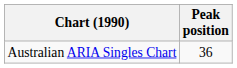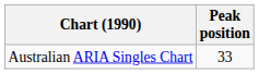 <table class="wikitable">
 <tr>
 <th align="left">Chart (1990)</th>
 <th align="left">Peak<br>position</th>
 </tr>
 <tr>
 <td align="left">Australian <a href='#'>ARIA Singles Chart</a></td>
-<td style="text-align:center;">36</td>
+<td style="text-align:center;">33</td>
 </tr>
 </table>
